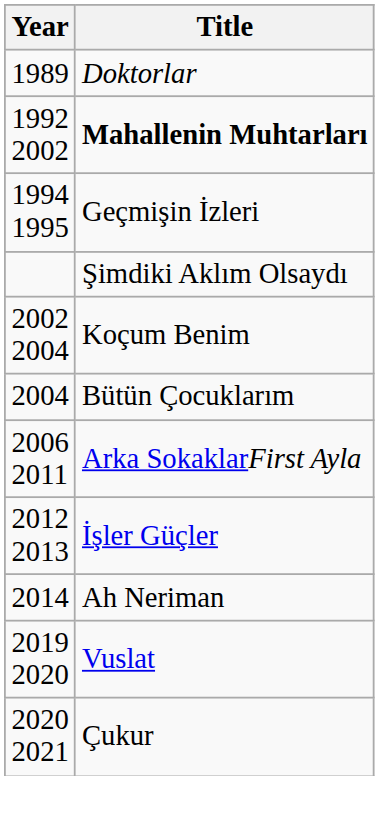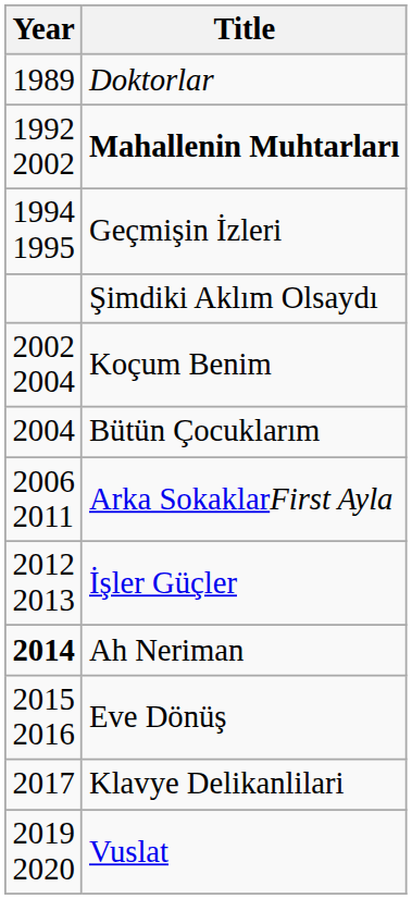 <table class="wikitable">
 <tr>
 <th>Year</th>
 <th>Title</th>
 </tr>
 <tr>
 <td>1989</td>
 <td><em>Doktorlar</em></td>
 </tr>
 <tr>
 <td>1992<br>2002</td>
 <td><strong>Mahallenin Muhtarları<em></td>
 </tr>
 <tr>
 <td>1994<br>1995</td>
 <td></em>Geçmişin İzleri<em></td>
 </tr>
 <tr>
 <td></td>
 <td></em>Şimdiki Aklım Olsaydı<em></td>
 </tr>
 <tr>
 <td>2002<br>2004</td>
 <td></em>Koçum Benim<em></td>
 </tr>
 <tr>
 <td>2004</td>
 <td></em>Bütün Çocuklarım<em></td>
 </tr>
 <tr>
 <td>2006<br>2011</td>
 <td></em><a href='#'>Arka Sokaklar</a><em>First Ayla</td>
 </tr>
 <tr>
 <td>2012<br>2013</td>
 <td></em><a href='#'>İşler Güçler</a><em></td>
 </tr>
 <tr>
-<td>2014</td>
+<td><strong>2014</strong></td>
 <td></em>Ah Neriman<em></td>
+</tr>
+<tr>
+<td>2015<br>2016</td>
+<td></em>Eve Dönüş<em></td>
+</tr>
+<tr>
+<td>2017</td>
+<td></em>Klavye Delikanlilari<em></td>
 </tr>
 <tr>
 <td>2019<br>2020</td>
 <td></em><a href='#'>Vuslat</a><em></td>
 </tr>
-<tr>
-<td>2020<br>2021</td>
-<td></em>Çukur<em></td>
-</tr>
 </table>
